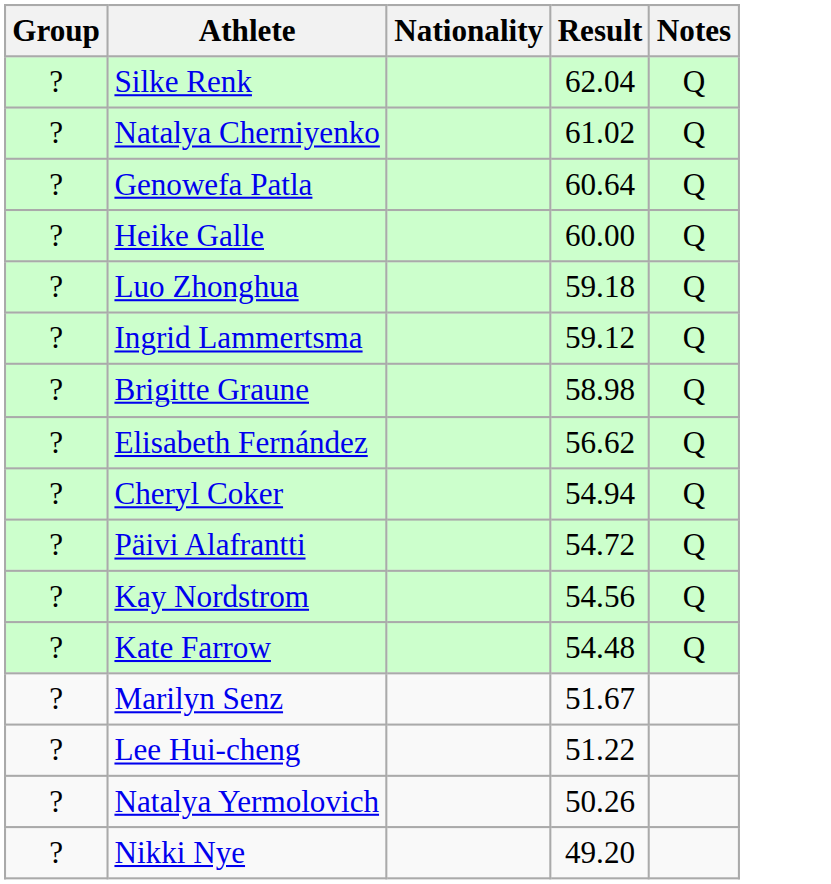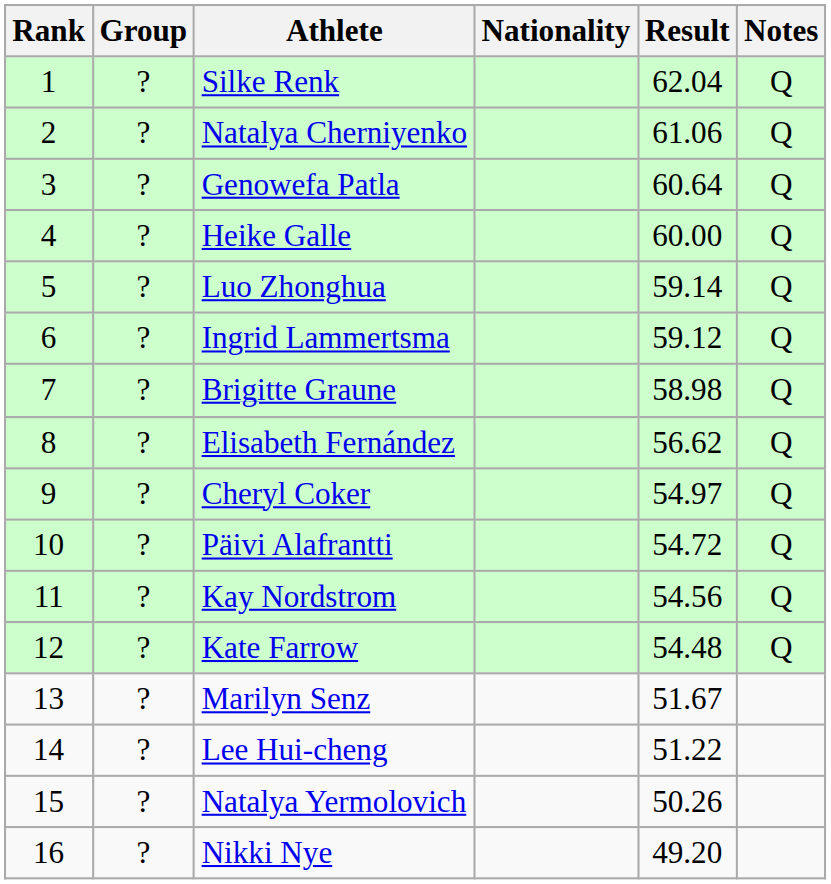 <table class="wikitable sortable" style="text-align:center;font-size:95%">
 <tr>
+<th>Rank</th>
 <th>Group</th>
 <th>Athlete</th>
 <th>Nationality</th>
 <th>Result</th>
 <th>Notes</th>
 </tr>
 <tr bgcolor=ccffcc>
+<td>1</td>
 <td>?</td>
 <td align="left"><a href='#'>Silke Renk</a></td>
 <td align=left></td>
 <td>62.04</td>
 <td>Q</td>
 </tr>
 <tr bgcolor=ccffcc>
+<td>2</td>
 <td>?</td>
 <td align="left"><a href='#'>Natalya Cherniyenko</a></td>
 <td align=left></td>
-<td>61.02</td>
+<td>61.06</td>
 <td>Q</td>
 </tr>
 <tr bgcolor=ccffcc>
+<td>3</td>
 <td>?</td>
 <td align="left"><a href='#'>Genowefa Patla</a></td>
 <td align=left></td>
 <td>60.64</td>
 <td>Q</td>
 </tr>
 <tr bgcolor=ccffcc>
+<td>4</td>
 <td>?</td>
 <td align="left"><a href='#'>Heike Galle</a></td>
 <td align=left></td>
 <td>60.00</td>
 <td>Q</td>
 </tr>
 <tr bgcolor=ccffcc>
+<td>5</td>
 <td>?</td>
 <td align="left"><a href='#'>Luo Zhonghua</a></td>
 <td align=left></td>
-<td>59.18</td>
+<td>59.14</td>
 <td>Q</td>
 </tr>
 <tr bgcolor=ccffcc>
+<td>6</td>
 <td>?</td>
 <td align="left"><a href='#'>Ingrid Lammertsma</a></td>
 <td align=left></td>
 <td>59.12</td>
 <td>Q</td>
 </tr>
 <tr bgcolor=ccffcc>
+<td>7</td>
 <td>?</td>
 <td align="left"><a href='#'>Brigitte Graune</a></td>
 <td align=left></td>
 <td>58.98</td>
 <td>Q</td>
 </tr>
 <tr bgcolor=ccffcc>
+<td>8</td>
 <td>?</td>
 <td align="left"><a href='#'>Elisabeth Fernández</a></td>
 <td align=left></td>
 <td>56.62</td>
 <td>Q</td>
 </tr>
 <tr bgcolor=ccffcc>
+<td>9</td>
 <td>?</td>
 <td align="left"><a href='#'>Cheryl Coker</a></td>
 <td align=left></td>
-<td>54.94</td>
+<td>54.97</td>
 <td>Q</td>
 </tr>
 <tr bgcolor=ccffcc>
+<td>10</td>
 <td>?</td>
 <td align="left"><a href='#'>Päivi Alafrantti</a></td>
 <td align=left></td>
 <td>54.72</td>
 <td>Q</td>
 </tr>
 <tr bgcolor=ccffcc>
+<td>11</td>
 <td>?</td>
 <td align="left"><a href='#'>Kay Nordstrom</a></td>
 <td align=left></td>
 <td>54.56</td>
 <td>Q</td>
 </tr>
 <tr bgcolor=ccffcc>
+<td>12</td>
 <td>?</td>
 <td align="left"><a href='#'>Kate Farrow</a></td>
 <td align=left></td>
 <td>54.48</td>
 <td>Q</td>
 </tr>
 <tr>
+<td>13</td>
 <td>?</td>
 <td align="left"><a href='#'>Marilyn Senz</a></td>
 <td align=left></td>
 <td>51.67</td>
 <td></td>
 </tr>
 <tr>
+<td>14</td>
 <td>?</td>
 <td align="left"><a href='#'>Lee Hui-cheng</a></td>
 <td align=left></td>
 <td>51.22</td>
 <td></td>
 </tr>
 <tr>
+<td>15</td>
 <td>?</td>
 <td align="left"><a href='#'>Natalya Yermolovich</a></td>
 <td align=left></td>
 <td>50.26</td>
 <td></td>
 </tr>
 <tr>
+<td>16</td>
 <td>?</td>
 <td align="left"><a href='#'>Nikki Nye</a></td>
 <td align=left></td>
 <td>49.20</td>
 <td></td>
 </tr>
 </table>
